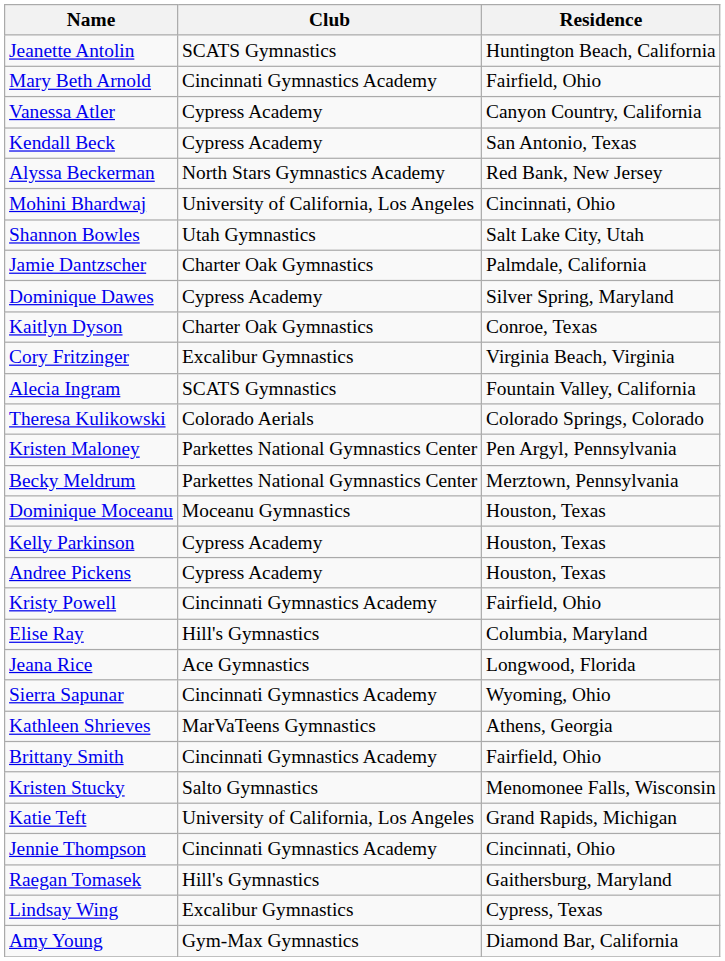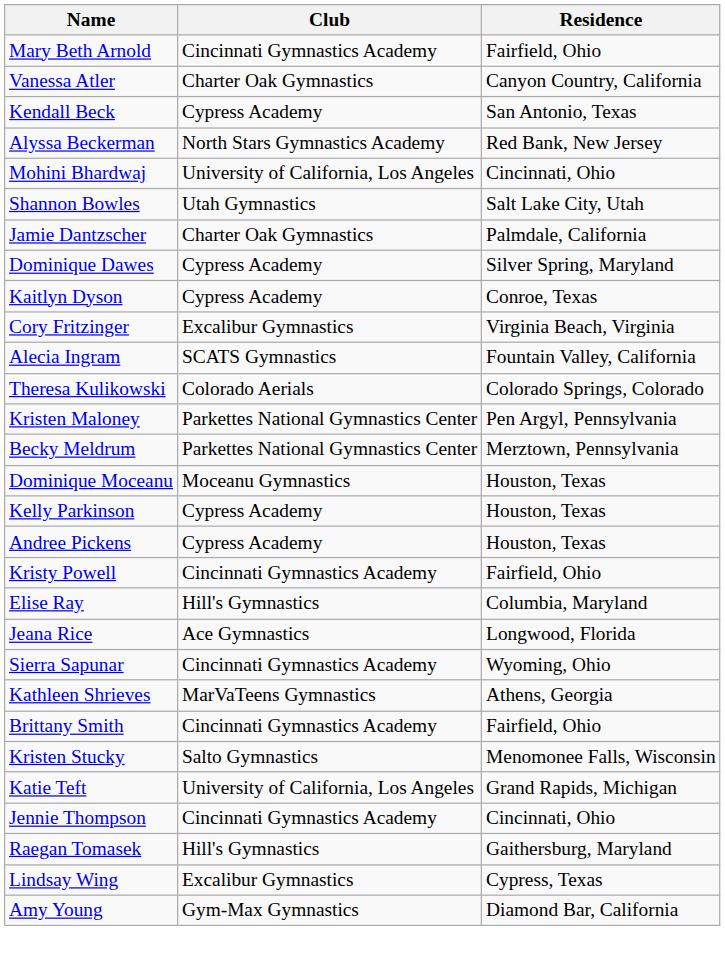 <table class="wikitable">
 <tr>
 <th>Name</th>
 <th>Club</th>
 <th>Residence</th>
-</tr>
-<tr>
-<td><a href='#'>Jeanette Antolin</a></td>
-<td>SCATS Gymnastics</td>
-<td>Huntington Beach, California</td>
 </tr>
 <tr>
 <td><a href='#'>Mary Beth Arnold</a></td>
 <td>Cincinnati Gymnastics Academy</td>
 <td>Fairfield, Ohio</td>
 </tr>
 <tr>
 <td><a href='#'>Vanessa Atler</a></td>
-<td>Cypress Academy</td>
+<td>Charter Oak Gymnastics</td>
 <td>Canyon Country, California</td>
 </tr>
 <tr>
 <td><a href='#'>Kendall Beck</a></td>
 <td>Cypress Academy</td>
 <td>San Antonio, Texas</td>
 </tr>
 <tr>
 <td><a href='#'>Alyssa Beckerman</a></td>
 <td>North Stars Gymnastics Academy</td>
 <td>Red Bank, New Jersey</td>
 </tr>
 <tr>
 <td><a href='#'>Mohini Bhardwaj</a></td>
 <td>University of California, Los Angeles</td>
 <td>Cincinnati, Ohio</td>
 </tr>
 <tr>
 <td><a href='#'>Shannon Bowles</a></td>
 <td>Utah Gymnastics</td>
 <td>Salt Lake City, Utah</td>
 </tr>
 <tr>
 <td><a href='#'>Jamie Dantzscher</a></td>
 <td>Charter Oak Gymnastics</td>
 <td>Palmdale, California</td>
 </tr>
 <tr>
 <td><a href='#'>Dominique Dawes</a></td>
 <td>Cypress Academy</td>
 <td>Silver Spring, Maryland</td>
 </tr>
 <tr>
 <td><a href='#'>Kaitlyn Dyson</a></td>
-<td>Charter Oak Gymnastics</td>
+<td>Cypress Academy</td>
 <td>Conroe, Texas</td>
 </tr>
 <tr>
 <td><a href='#'>Cory Fritzinger</a></td>
 <td>Excalibur Gymnastics</td>
 <td>Virginia Beach, Virginia</td>
 </tr>
 <tr>
 <td><a href='#'>Alecia Ingram</a></td>
 <td>SCATS Gymnastics</td>
 <td>Fountain Valley, California</td>
 </tr>
 <tr>
 <td><a href='#'>Theresa Kulikowski</a></td>
 <td>Colorado Aerials</td>
 <td>Colorado Springs, Colorado</td>
 </tr>
 <tr>
 <td><a href='#'>Kristen Maloney</a></td>
 <td>Parkettes National Gymnastics Center</td>
 <td>Pen Argyl, Pennsylvania</td>
 </tr>
 <tr>
 <td><a href='#'>Becky Meldrum</a></td>
 <td>Parkettes National Gymnastics Center</td>
 <td>Merztown, Pennsylvania</td>
 </tr>
 <tr>
 <td><a href='#'>Dominique Moceanu</a></td>
 <td>Moceanu Gymnastics</td>
 <td>Houston, Texas</td>
 </tr>
 <tr>
 <td><a href='#'>Kelly Parkinson</a></td>
 <td>Cypress Academy</td>
 <td>Houston, Texas</td>
 </tr>
 <tr>
 <td><a href='#'>Andree Pickens</a></td>
 <td>Cypress Academy</td>
 <td>Houston, Texas</td>
 </tr>
 <tr>
 <td><a href='#'>Kristy Powell</a></td>
 <td>Cincinnati Gymnastics Academy</td>
 <td>Fairfield, Ohio</td>
 </tr>
 <tr>
 <td><a href='#'>Elise Ray</a></td>
 <td>Hill's Gymnastics</td>
 <td>Columbia, Maryland</td>
 </tr>
 <tr>
 <td><a href='#'>Jeana Rice</a></td>
 <td>Ace Gymnastics</td>
 <td>Longwood, Florida</td>
 </tr>
 <tr>
 <td><a href='#'>Sierra Sapunar</a></td>
 <td>Cincinnati Gymnastics Academy</td>
 <td>Wyoming, Ohio</td>
 </tr>
 <tr>
 <td><a href='#'>Kathleen Shrieves</a></td>
 <td>MarVaTeens Gymnastics</td>
 <td>Athens, Georgia</td>
 </tr>
 <tr>
 <td><a href='#'>Brittany Smith</a></td>
 <td>Cincinnati Gymnastics Academy</td>
 <td>Fairfield, Ohio</td>
 </tr>
 <tr>
 <td><a href='#'>Kristen Stucky</a></td>
 <td>Salto Gymnastics</td>
 <td>Menomonee Falls, Wisconsin</td>
 </tr>
 <tr>
 <td><a href='#'>Katie Teft</a></td>
 <td>University of California, Los Angeles</td>
 <td>Grand Rapids, Michigan</td>
 </tr>
 <tr>
 <td><a href='#'>Jennie Thompson</a></td>
 <td>Cincinnati Gymnastics Academy</td>
 <td>Cincinnati, Ohio</td>
 </tr>
 <tr>
 <td><a href='#'>Raegan Tomasek</a></td>
 <td>Hill's Gymnastics</td>
 <td>Gaithersburg, Maryland</td>
 </tr>
 <tr>
 <td><a href='#'>Lindsay Wing</a></td>
 <td>Excalibur Gymnastics</td>
 <td>Cypress, Texas</td>
 </tr>
 <tr>
 <td><a href='#'>Amy Young</a></td>
 <td>Gym-Max Gymnastics</td>
 <td>Diamond Bar, California</td>
 </tr>
 </table>
